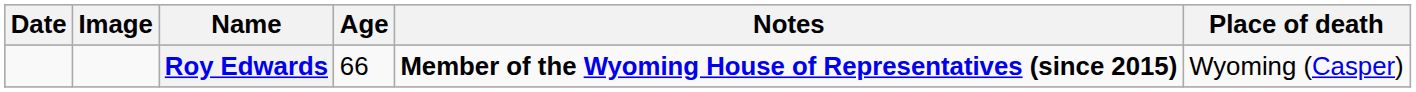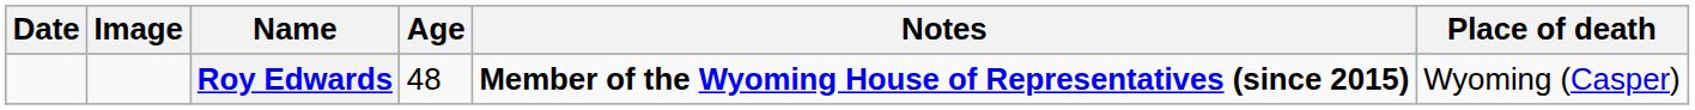 <table class="wikitable sortable plainrowheaders">
 <tr valign=bottom>
 <th scope="col">Date</th>
 <th scope="col">Image</th>
 <th scope="col">Name</th>
 <th scope="col">Age</th>
 <th scope="col">Notes</th>
 <th scope="col">Place of death</th>
 </tr>
 <tr>
 <td></td>
 <td></td>
 <th scope="row"><a href='#'>Roy Edwards</a></th>
-<td>66</td>
+<td>48</td>
 <td><strong>Member of the <a href='#'>Wyoming House of Representatives</a> (since 2015)</strong></td>
 <td>Wyoming (<a href='#'>Casper</a>)</td>
 </tr>
 </table>
